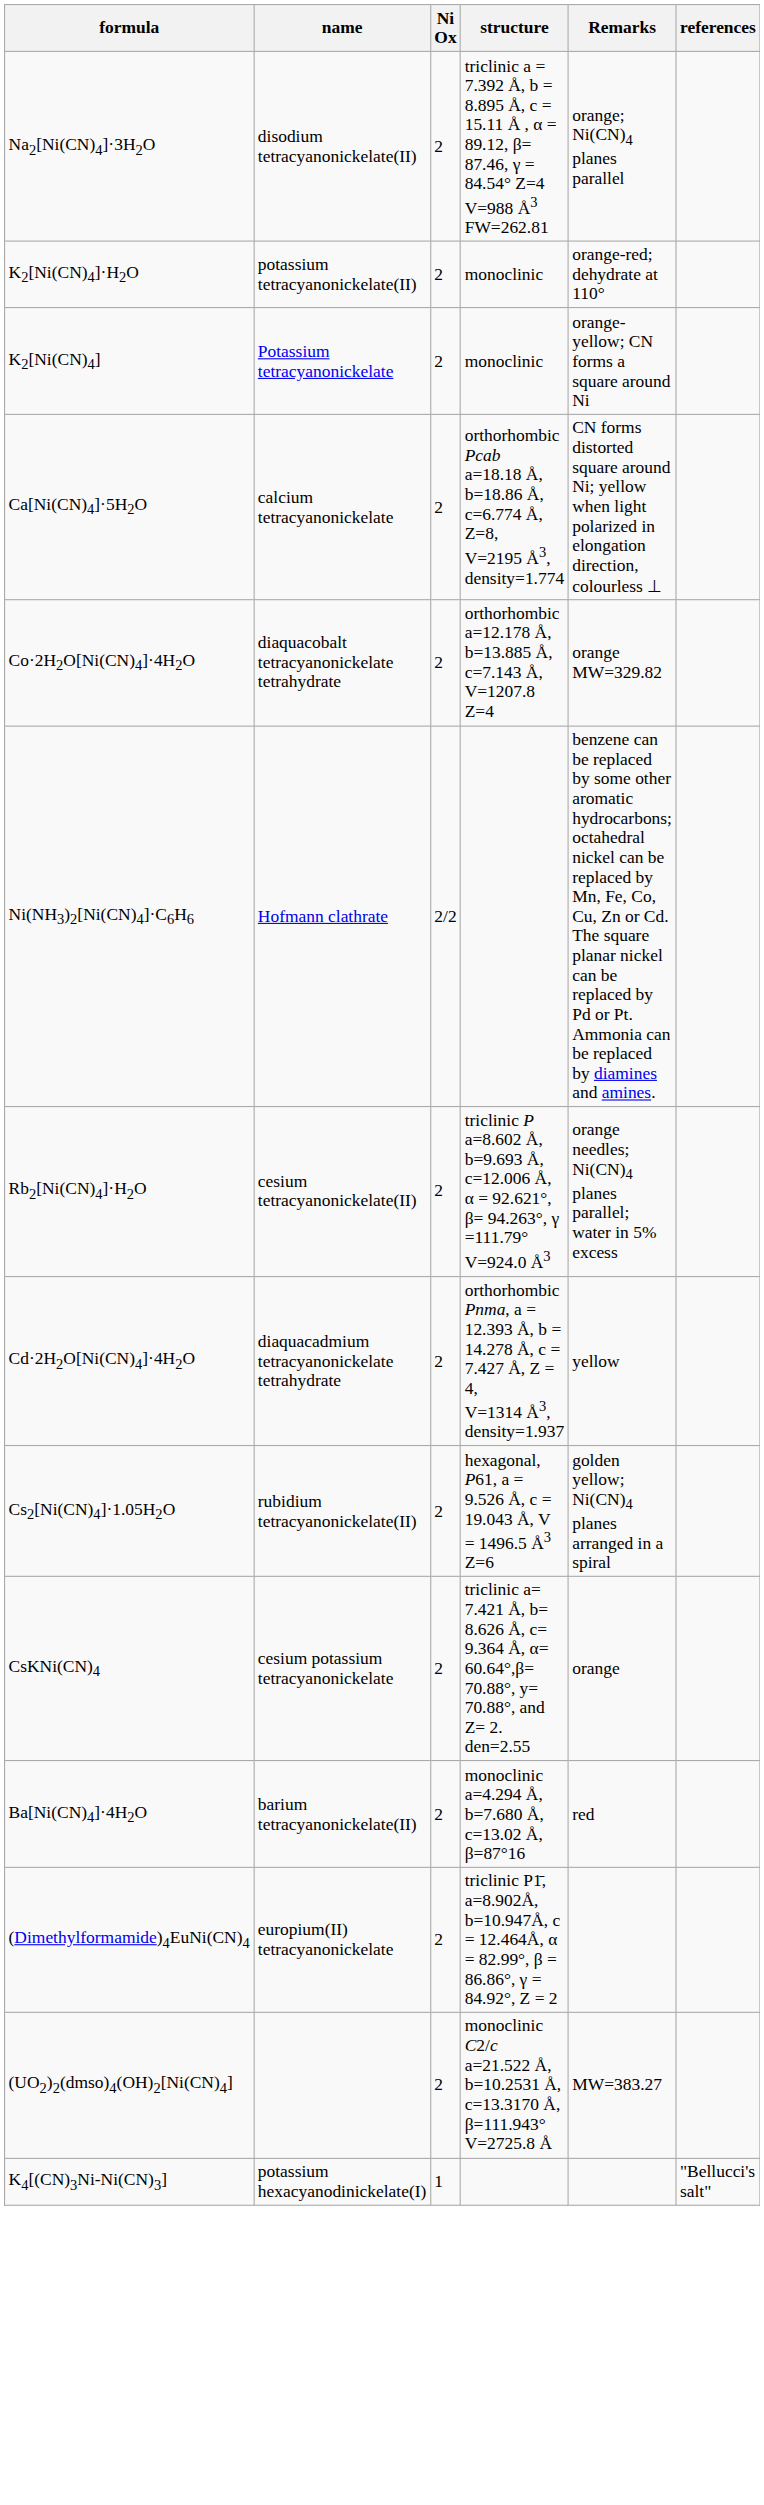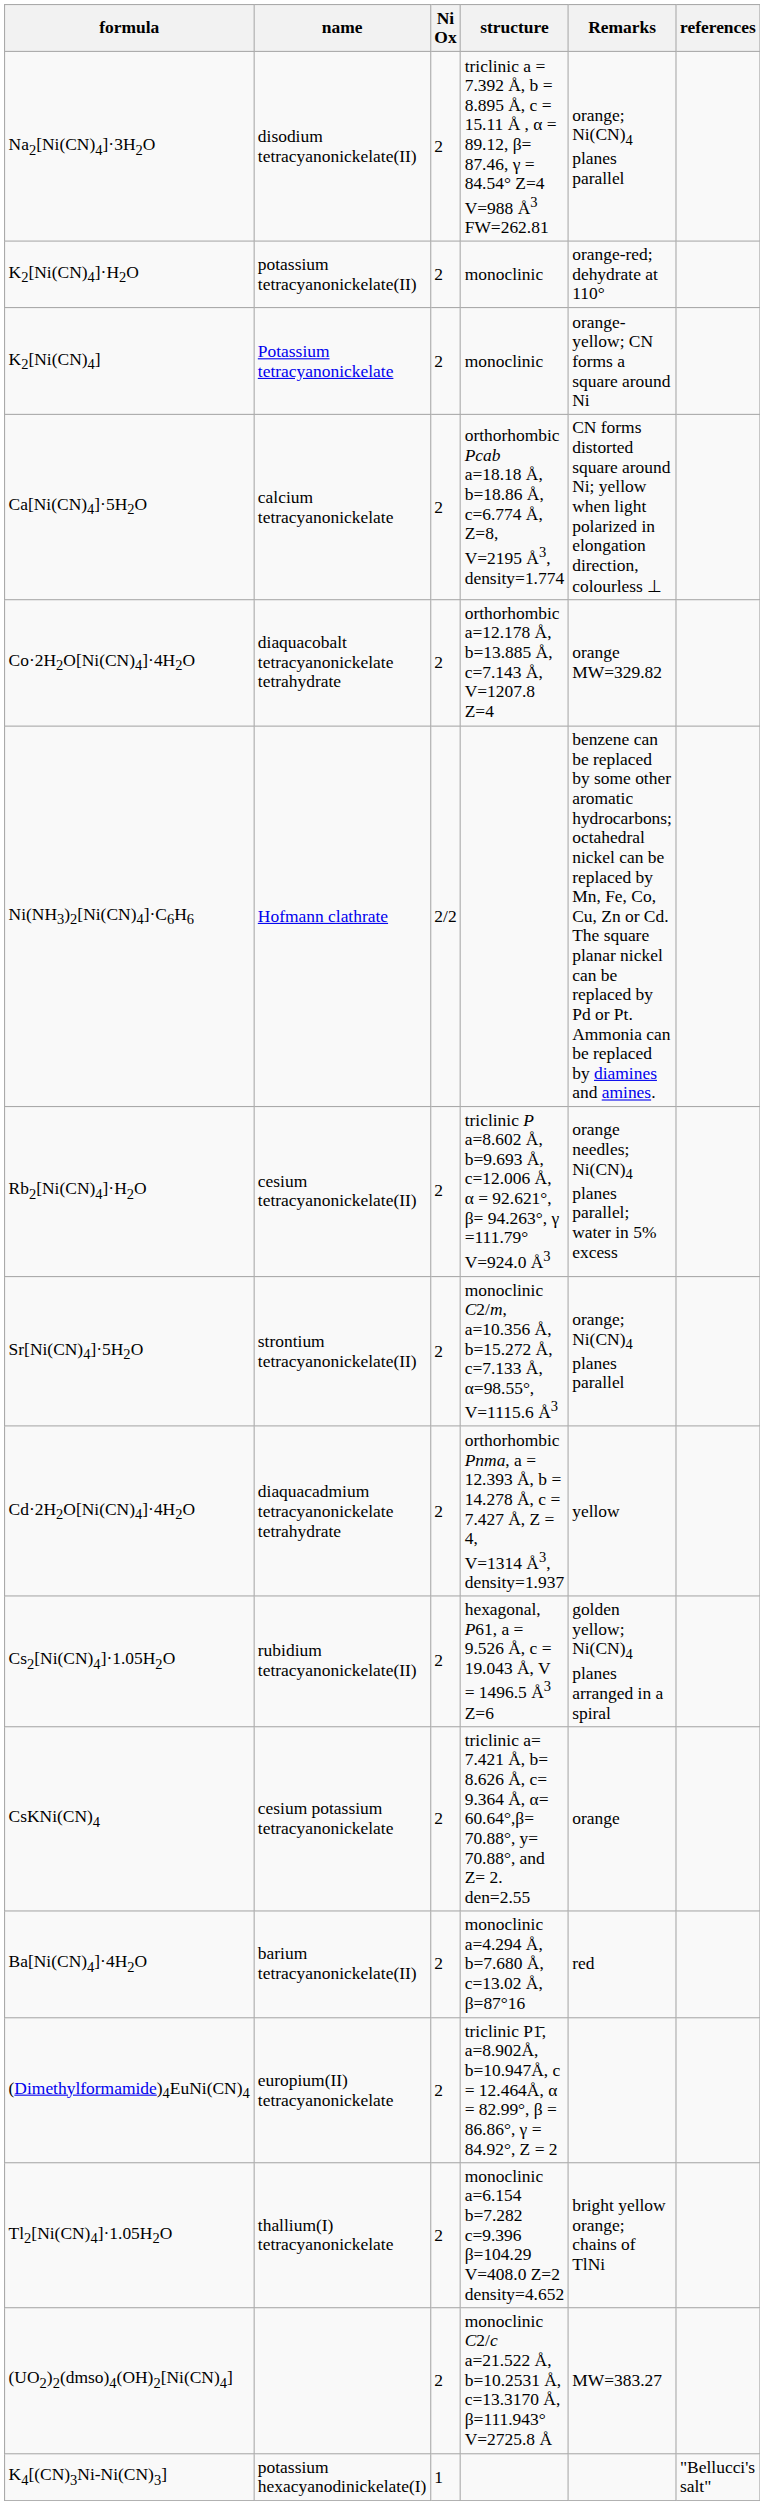 <table class="wikitable">
 <tr>
 <th>formula</th>
 <th>name</th>
 <th>Ni Ox</th>
 <th>structure</th>
 <th>Remarks</th>
 <th>references</th>
 </tr>
 <tr>
 <td>Na<sub>2</sub>[Ni(CN)<sub>4</sub>]·3H<sub>2</sub>O</td>
 <td>disodium tetracyanonickelate(II)</td>
 <td>2</td>
 <td>triclinic a = 7.392 Å, b = 8.895 Å, c = 15.11 Å , α = 89.12, β= 87.46, γ = 84.54° Z=4 V=988 Å<sup>3</sup> FW=262.81</td>
 <td>orange; Ni(CN)<sub>4</sub> planes parallel</td>
 <td></td>
 </tr>
 <tr>
 <td>K<sub>2</sub>[Ni(CN)<sub>4</sub>]·H<sub>2</sub>O</td>
 <td>potassium tetracyanonickelate(II)</td>
 <td>2</td>
 <td>monoclinic</td>
 <td>orange-red; dehydrate at 110°</td>
 <td></td>
 </tr>
 <tr>
 <td>K<sub>2</sub>[Ni(CN)<sub>4</sub>]</td>
 <td><a href='#'>Potassium tetracyanonickelate</a></td>
 <td>2</td>
 <td>monoclinic</td>
 <td>orange-yellow; CN forms a square around Ni</td>
 <td></td>
 </tr>
 <tr>
 <td>Ca[Ni(CN)<sub>4</sub>]·5H<sub>2</sub>O</td>
 <td>calcium tetracyanonickelate</td>
 <td>2</td>
 <td>orthorhombic <em>Pcab</em> a=18.18 Å, b=18.86 Å, c=6.774 Å, Z=8, V=2195 Å<sup>3</sup>, density=1.774</td>
 <td>CN forms distorted square around Ni; yellow when light polarized in elongation direction, colourless ⊥</td>
 <td></td>
 </tr>
 <tr>
 <td>Co·2H<sub>2</sub>O[Ni(CN)<sub>4</sub>]·4H<sub>2</sub>O</td>
 <td>diaquacobalt tetracyanonickelate tetrahydrate</td>
 <td>2</td>
 <td>orthorhombic a=12.178 Å, b=13.885 Å, c=7.143 Å, V=1207.8 Z=4</td>
 <td>orange MW=329.82</td>
 <td></td>
 </tr>
 <tr>
 <td>Ni(NH<sub>3</sub>)<sub>2</sub>[Ni(CN)<sub>4</sub>]·C<sub>6</sub>H<sub>6</sub></td>
 <td><a href='#'>Hofmann clathrate</a></td>
 <td>2/2</td>
 <td></td>
 <td>benzene can be replaced by some other aromatic hydrocarbons; octahedral nickel can be replaced by Mn, Fe, Co, Cu, Zn or Cd. The square planar nickel can be replaced by Pd or Pt. Ammonia can be replaced by <a href='#'>diamines</a> and <a href='#'>amines</a>.</td>
 <td></td>
 </tr>
 <tr>
 <td>Rb<sub>2</sub>[Ni(CN)<sub>4</sub>]·H<sub>2</sub>O</td>
 <td>cesium tetracyanonickelate(II)</td>
 <td>2</td>
 <td>triclinic <em>P</em> a=8.602 Å, b=9.693 Å, c=12.006 Å, α = 92.621°, β= 94.263°, γ =111.79° V=924.0 Å<sup>3</sup></td>
 <td>orange needles; Ni(CN)<sub>4</sub> planes parallel; water in 5% excess</td>
 <td></td>
 </tr>
 <tr>
+<td>Sr[Ni(CN)<sub>4</sub>]·5H<sub>2</sub>O</td>
+<td>strontium tetracyanonickelate(II)</td>
+<td>2</td>
+<td>monoclinic <em>C</em>2/<em>m</em>, a=10.356 Å, b=15.272 Å, c=7.133 Å, α=98.55°, V=1115.6 Å<sup>3</sup></td>
+<td>orange; Ni(CN)<sub>4</sub> planes parallel</td>
+<td></td>
+</tr>
+<tr>
 <td>Cd·2H<sub>2</sub>O[Ni(CN)<sub>4</sub>]·4H<sub>2</sub>O</td>
 <td>diaquacadmium tetracyanonickelate tetrahydrate</td>
 <td>2</td>
 <td>orthorhombic <em>Pnma</em>, a = 12.393 Å, b = 14.278 Å, c = 7.427 Å, Z = 4, V=1314 Å<sup>3</sup>, density=1.937</td>
 <td>yellow</td>
 <td></td>
 </tr>
 <tr>
 <td>Cs<sub>2</sub>[Ni(CN)<sub>4</sub>]·1.05H<sub>2</sub>O</td>
 <td>rubidium tetracyanonickelate(II)</td>
 <td>2</td>
 <td>hexagonal, <em>P</em>61, a = 9.526 Å, c = 19.043 Å, V = 1496.5 Å<sup>3</sup> Z=6</td>
 <td>golden yellow; Ni(CN)<sub>4</sub> planes arranged in a spiral</td>
 <td></td>
 </tr>
 <tr>
 <td>CsKNi(CN)<sub>4</sub></td>
 <td>cesium potassium tetracyanonickelate</td>
 <td>2</td>
 <td>triclinic a= 7.421 Å, b= 8.626 Å, c= 9.364 Å, α= 60.64°,β= 70.88°, y= 70.88°, and Z= 2. den=2.55</td>
 <td>orange</td>
 <td></td>
 </tr>
 <tr>
 <td>Ba[Ni(CN)<sub>4</sub>]·4H<sub>2</sub>O</td>
 <td>barium tetracyanonickelate(II)</td>
 <td>2</td>
 <td>monoclinic a=4.294 Å, b=7.680 Å, c=13.02 Å, β=87°16</td>
 <td>red</td>
 <td></td>
 </tr>
 <tr>
 <td>(<a href='#'>Dimethylformamide</a>)<sub>4</sub>EuNi(CN)<sub>4</sub></td>
 <td>europium(II) tetracyanonickelate</td>
 <td>2</td>
 <td>triclinic P1̄, a=8.902Å, b=10.947Å, c = 12.464Å, α = 82.99°, β = 86.86°, γ = 84.92°, Z = 2</td>
 <td></td>
 <td></td>
 </tr>
 <tr>
+<td>Tl<sub>2</sub>[Ni(CN)<sub>4</sub>]·1.05H<sub>2</sub>O</td>
+<td>thallium(I) tetracyanonickelate</td>
+<td>2</td>
+<td>monoclinic a=6.154 b=7.282 c=9.396 β=104.29 V=408.0 Z=2 density=4.652</td>
+<td>bright yellow orange; chains of TlNi</td>
+<td></td>
+</tr>
+<tr>
 <td>(UO<sub>2</sub>)<sub>2</sub>(dmso)<sub>4</sub>(OH)<sub>2</sub>[Ni(CN)<sub>4</sub>]</td>
 <td></td>
 <td>2</td>
 <td>monoclinic <em>C</em>2/<em>c</em> a=21.522 Å, b=10.2531 Å, c=13.3170 Å, β=111.943° V=2725.8 Å</td>
 <td>MW=383.27</td>
 <td></td>
 </tr>
 <tr>
 <td>K<sub>4</sub>[(CN)<sub>3</sub>Ni-Ni(CN)<sub>3</sub>]</td>
 <td>potassium hexacyanodinickelate(I)</td>
 <td>1</td>
 <td></td>
 <td></td>
 <td>"Bellucci's  salt"</td>
 </tr>
 </table>
